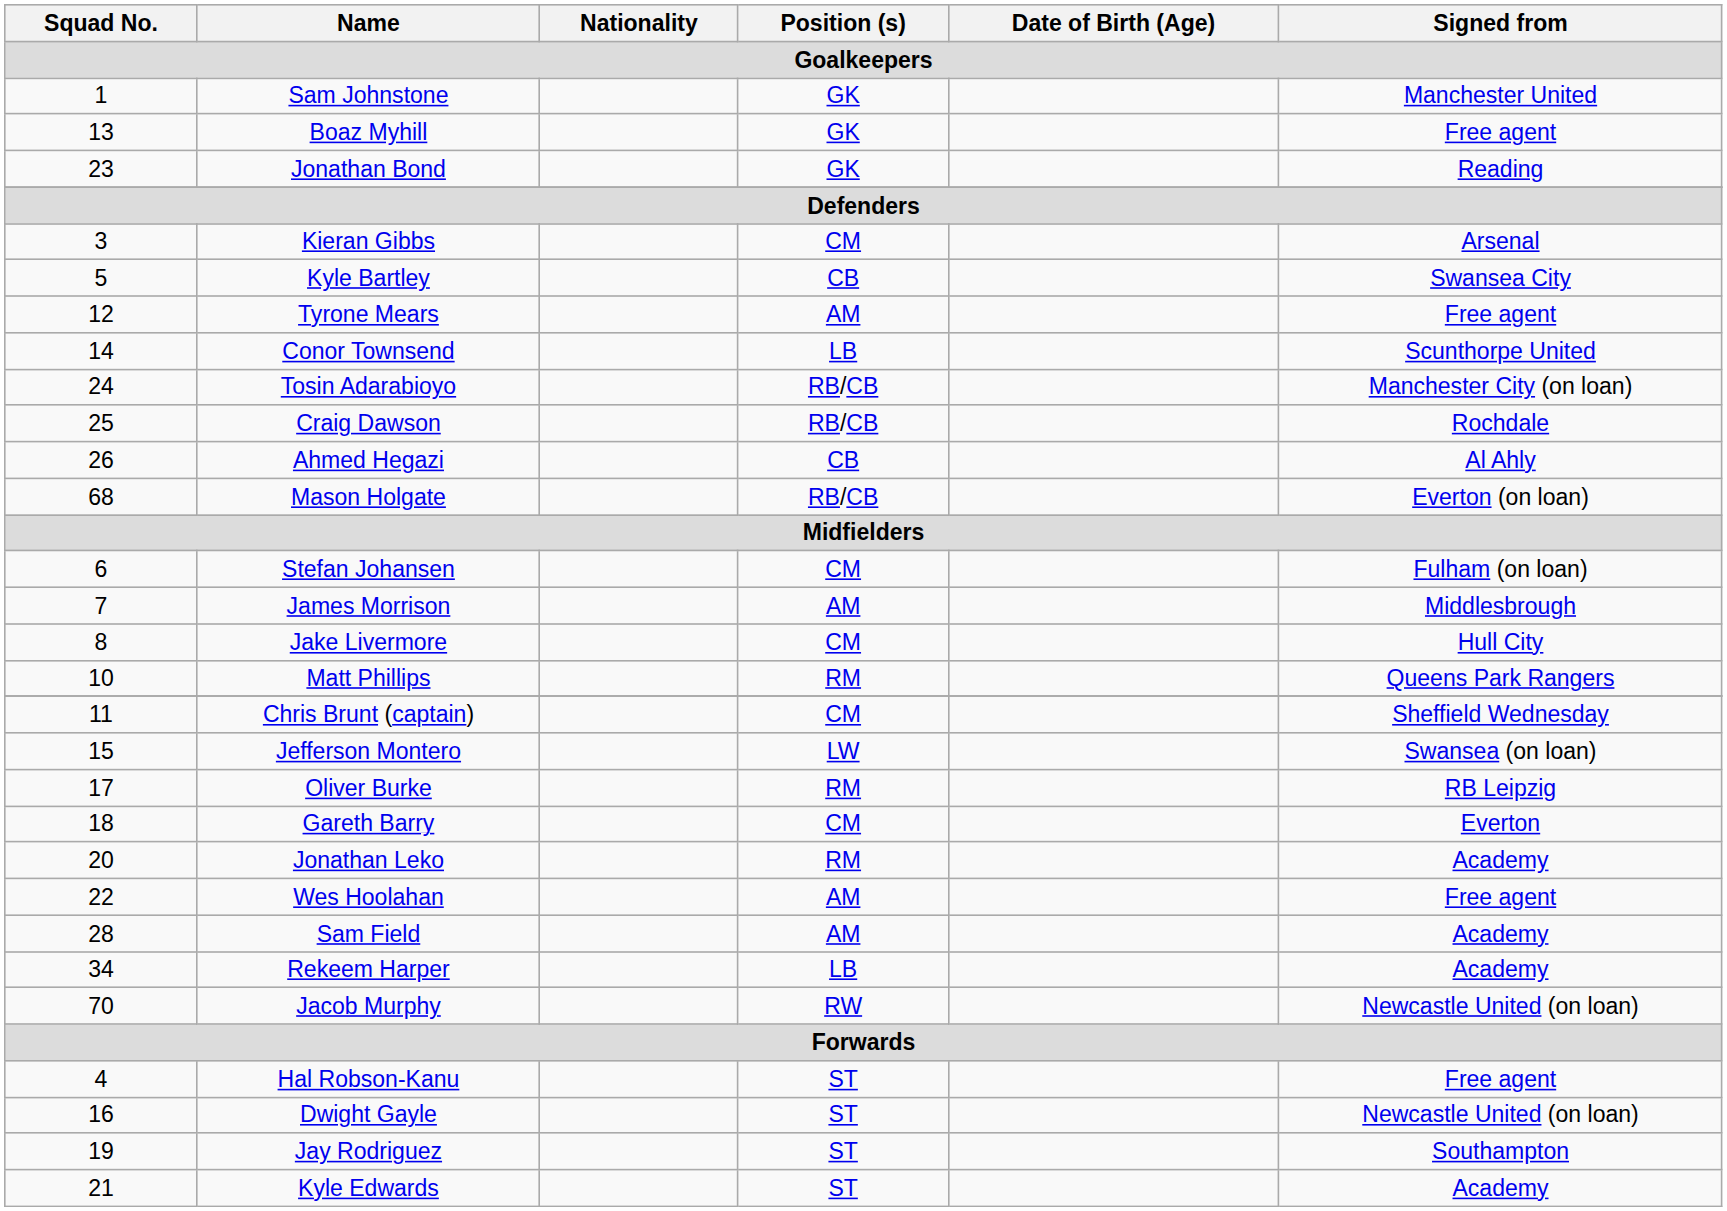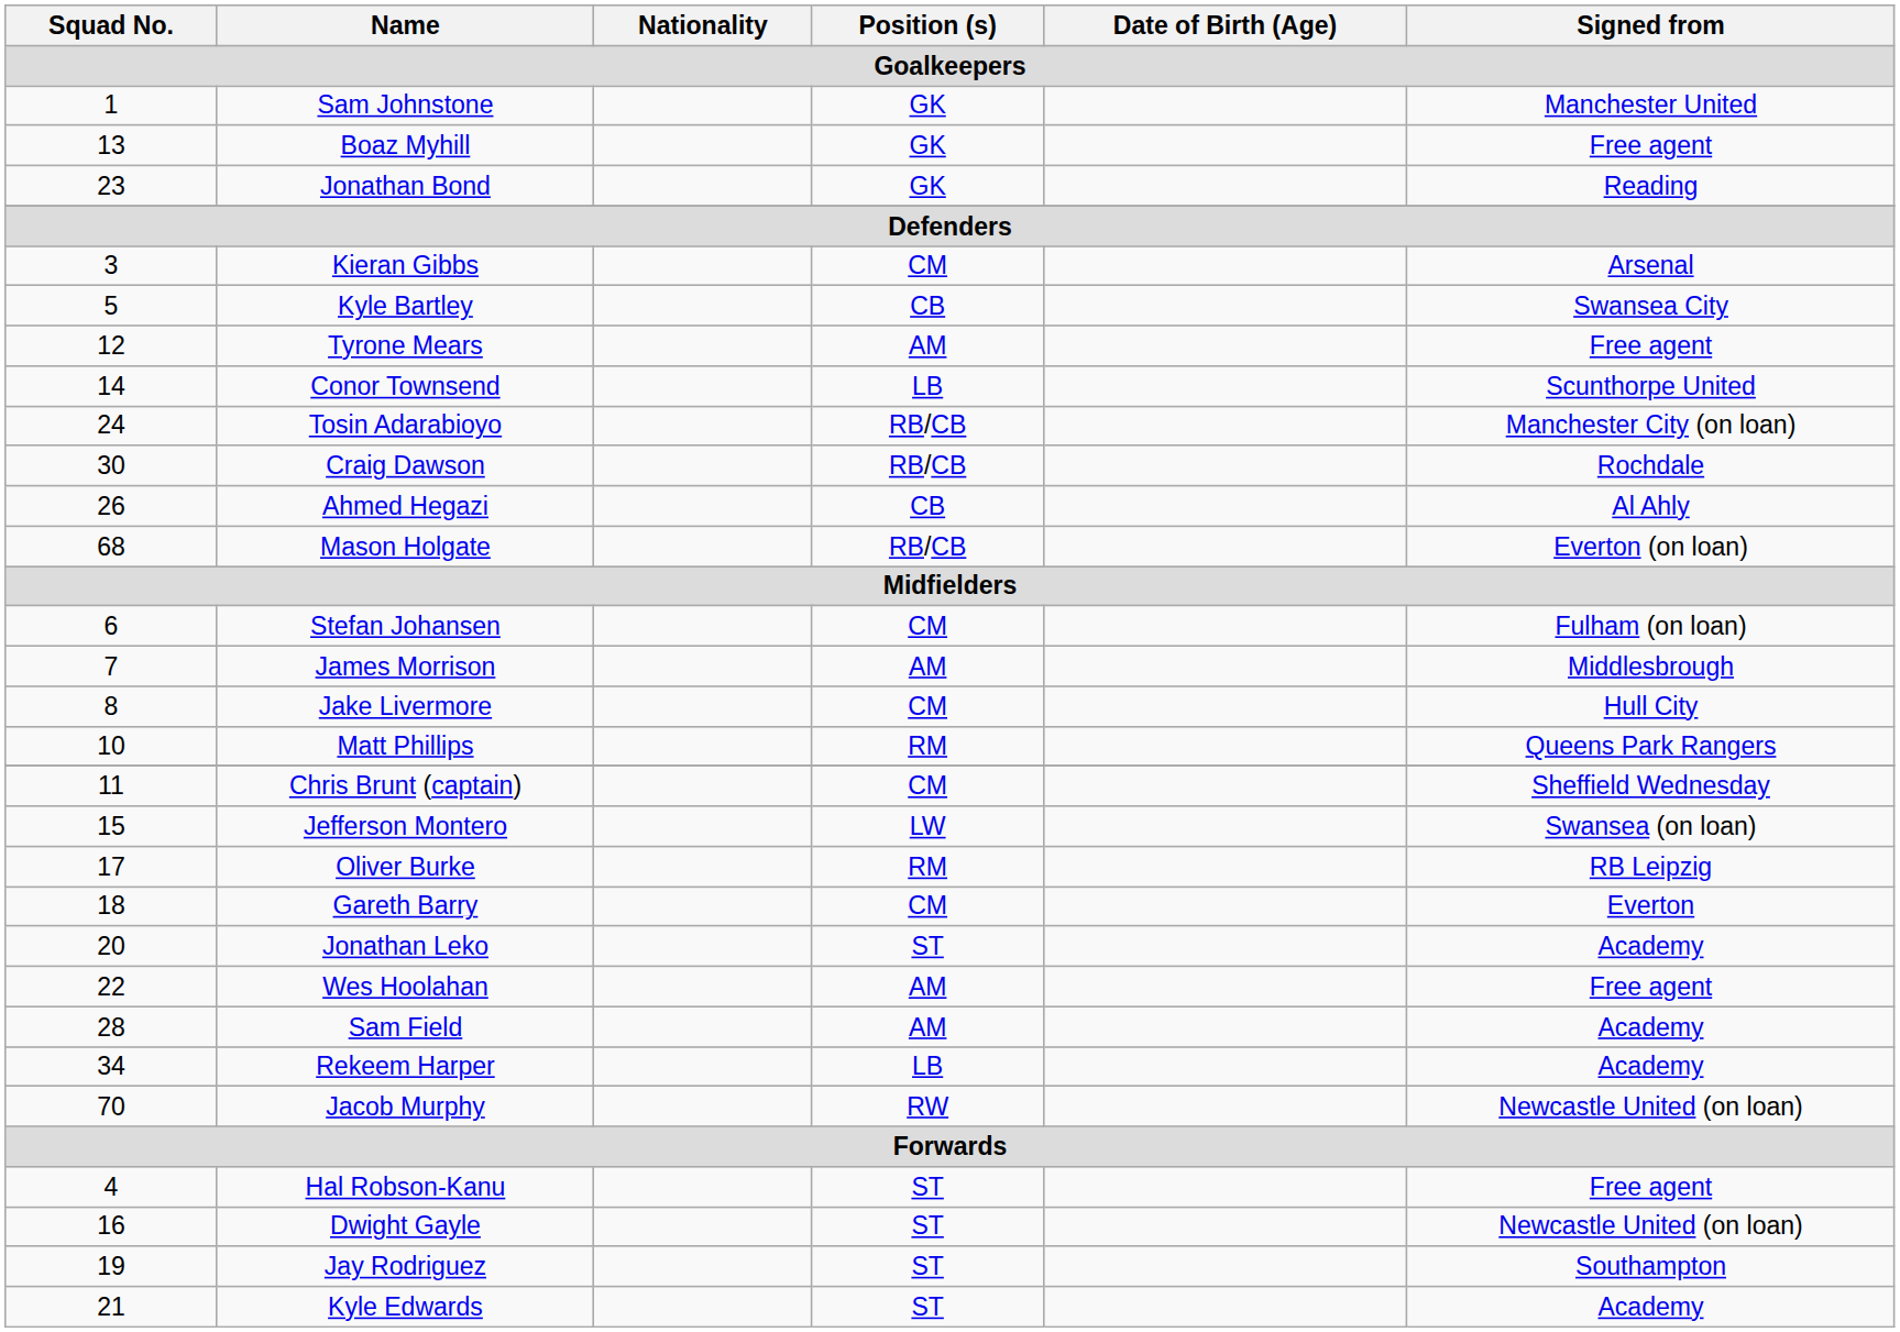 <table class="wikitable sortable" style="text-align:center; font-size:90%; width:85%;">
 <tr>
 <th style="text-align:center;">Squad No.</th>
 <th style="text-align:center;">Name</th>
 <th style="text-align:center;">Nationality</th>
 <th style="text-align:center;">Position (s)</th>
 <th style="text-align:center;">Date of Birth (Age)</th>
 <th style="text-align:center;">Signed from</th>
 </tr>
 <tr>
 <th colspan="6" style="background:#dcdcdc; text-align:center;">Goalkeepers</th>
 </tr>
 <tr>
 <td>1</td>
 <td><a href='#'>Sam Johnstone</a></td>
 <td></td>
 <td><a href='#'>GK</a></td>
 <td></td>
 <td> <a href='#'>Manchester United</a></td>
 </tr>
 <tr>
 <td>13</td>
 <td><a href='#'>Boaz Myhill</a></td>
 <td></td>
 <td><a href='#'>GK</a></td>
 <td></td>
 <td><a href='#'>Free agent</a></td>
 </tr>
 <tr>
 <td>23</td>
 <td><a href='#'>Jonathan Bond</a></td>
 <td></td>
 <td><a href='#'>GK</a></td>
 <td></td>
 <td> <a href='#'>Reading</a></td>
 </tr>
 <tr>
 </tr>
 <tr>
 <th colspan="7" style="background:#dcdcdc; text-align:center;">Defenders</th>
 </tr>
 <tr>
 <td>3</td>
 <td><a href='#'>Kieran Gibbs</a></td>
 <td></td>
 <td><a href='#'>CM</a></td>
 <td></td>
 <td> <a href='#'>Arsenal</a></td>
 </tr>
 <tr>
 <td>5</td>
 <td><a href='#'>Kyle Bartley</a></td>
 <td></td>
 <td><a href='#'>CB</a></td>
 <td></td>
 <td> <a href='#'>Swansea City</a></td>
 </tr>
 <tr>
 <td>12</td>
 <td><a href='#'>Tyrone Mears</a></td>
 <td></td>
 <td><a href='#'>AM</a></td>
 <td></td>
 <td><a href='#'>Free agent</a></td>
 </tr>
 <tr>
 <td>14</td>
 <td><a href='#'>Conor Townsend</a></td>
 <td></td>
 <td><a href='#'>LB</a></td>
 <td></td>
 <td> <a href='#'>Scunthorpe United</a></td>
 </tr>
 <tr>
 <td>24</td>
 <td><a href='#'>Tosin Adarabioyo</a></td>
 <td></td>
 <td><a href='#'>RB</a>/<a href='#'>CB</a></td>
 <td></td>
 <td> <a href='#'>Manchester City</a> (on loan)</td>
 </tr>
 <tr>
-<td>25</td>
+<td>30</td>
 <td><a href='#'>Craig Dawson</a></td>
 <td></td>
 <td><a href='#'>RB</a>/<a href='#'>CB</a></td>
 <td></td>
 <td> <a href='#'>Rochdale</a></td>
 </tr>
 <tr>
 <td>26</td>
 <td><a href='#'>Ahmed Hegazi</a></td>
 <td></td>
 <td><a href='#'>CB</a></td>
 <td></td>
 <td> <a href='#'>Al Ahly</a></td>
 </tr>
 <tr>
 <td>68</td>
 <td><a href='#'>Mason Holgate</a></td>
 <td></td>
 <td><a href='#'>RB</a>/<a href='#'>CB</a></td>
 <td></td>
 <td><a href='#'>Everton</a> (on loan)</td>
 </tr>
 <tr>
 <th colspan="8" style="background:#dcdcdc; text-align:center;">Midfielders</th>
 </tr>
 <tr>
 <td>6</td>
 <td><a href='#'>Stefan Johansen</a></td>
 <td></td>
 <td><a href='#'>CM</a></td>
 <td></td>
 <td> <a href='#'>Fulham</a> (on loan)</td>
 </tr>
 <tr>
 <td>7</td>
 <td><a href='#'>James Morrison</a></td>
 <td></td>
 <td><a href='#'>AM</a></td>
 <td></td>
 <td><a href='#'>Middlesbrough</a></td>
 </tr>
 <tr>
 <td>8</td>
 <td><a href='#'>Jake Livermore</a></td>
 <td></td>
 <td><a href='#'>CM</a></td>
 <td></td>
 <td> <a href='#'>Hull City</a></td>
 </tr>
 <tr>
 <td>10</td>
 <td><a href='#'>Matt Phillips</a></td>
 <td></td>
 <td><a href='#'>RM</a></td>
 <td></td>
 <td> <a href='#'>Queens Park Rangers</a></td>
 </tr>
 <tr>
 </tr>
 <tr>
 <td>11</td>
 <td><a href='#'>Chris Brunt</a> (<a href='#'>captain</a>)</td>
 <td></td>
 <td><a href='#'>CM</a></td>
 <td></td>
 <td> <a href='#'>Sheffield Wednesday</a></td>
 </tr>
 <tr>
 <td>15</td>
 <td><a href='#'>Jefferson Montero</a></td>
 <td></td>
 <td><a href='#'>LW</a></td>
 <td></td>
 <td> <a href='#'>Swansea</a> (on loan)</td>
 </tr>
 <tr>
 <td>17</td>
 <td><a href='#'>Oliver Burke</a></td>
 <td></td>
 <td><a href='#'>RM</a></td>
 <td></td>
 <td> <a href='#'>RB Leipzig</a></td>
 </tr>
 <tr>
 <td>18</td>
 <td><a href='#'>Gareth Barry</a></td>
 <td></td>
 <td><a href='#'>CM</a></td>
 <td></td>
 <td> <a href='#'>Everton</a></td>
 </tr>
 <tr>
 <td>20</td>
 <td><a href='#'>Jonathan Leko</a></td>
 <td></td>
-<td><a href='#'>RM</a></td>
+<td><a href='#'>ST</a></td>
 <td></td>
 <td><a href='#'>Academy</a></td>
 </tr>
 <tr>
 <td>22</td>
 <td><a href='#'>Wes Hoolahan</a></td>
 <td></td>
 <td><a href='#'>AM</a></td>
 <td></td>
 <td><a href='#'>Free agent</a></td>
 </tr>
 <tr>
 <td>28</td>
 <td><a href='#'>Sam Field</a></td>
 <td></td>
 <td><a href='#'>AM</a></td>
 <td></td>
 <td><a href='#'>Academy</a></td>
 </tr>
 <tr>
 <td>34</td>
 <td><a href='#'>Rekeem Harper</a></td>
 <td></td>
 <td><a href='#'>LB</a></td>
 <td></td>
 <td><a href='#'>Academy</a></td>
 </tr>
 <tr>
 <td>70</td>
 <td><a href='#'>Jacob Murphy</a></td>
 <td></td>
 <td><a href='#'>RW</a></td>
 <td></td>
 <td> <a href='#'>Newcastle United</a> (on loan)</td>
 </tr>
 <tr>
 <th colspan="6" style="background:#dcdcdc; text-align:center;">Forwards</th>
 </tr>
 <tr>
 <td>4</td>
 <td><a href='#'>Hal Robson-Kanu</a></td>
 <td></td>
 <td><a href='#'>ST</a></td>
 <td></td>
 <td><a href='#'>Free agent</a></td>
 </tr>
 <tr>
 <td>16</td>
 <td><a href='#'>Dwight Gayle</a></td>
 <td></td>
 <td><a href='#'>ST</a></td>
 <td></td>
 <td><a href='#'>Newcastle United</a> (on loan)</td>
 </tr>
 <tr>
 <td>19</td>
 <td><a href='#'>Jay Rodriguez</a></td>
 <td></td>
 <td><a href='#'>ST</a></td>
 <td></td>
 <td> <a href='#'>Southampton</a></td>
 </tr>
 <tr>
 <td>21</td>
 <td><a href='#'>Kyle Edwards</a></td>
 <td></td>
 <td><a href='#'>ST</a></td>
 <td></td>
 <td><a href='#'>Academy</a></td>
 </tr>
 </table>
